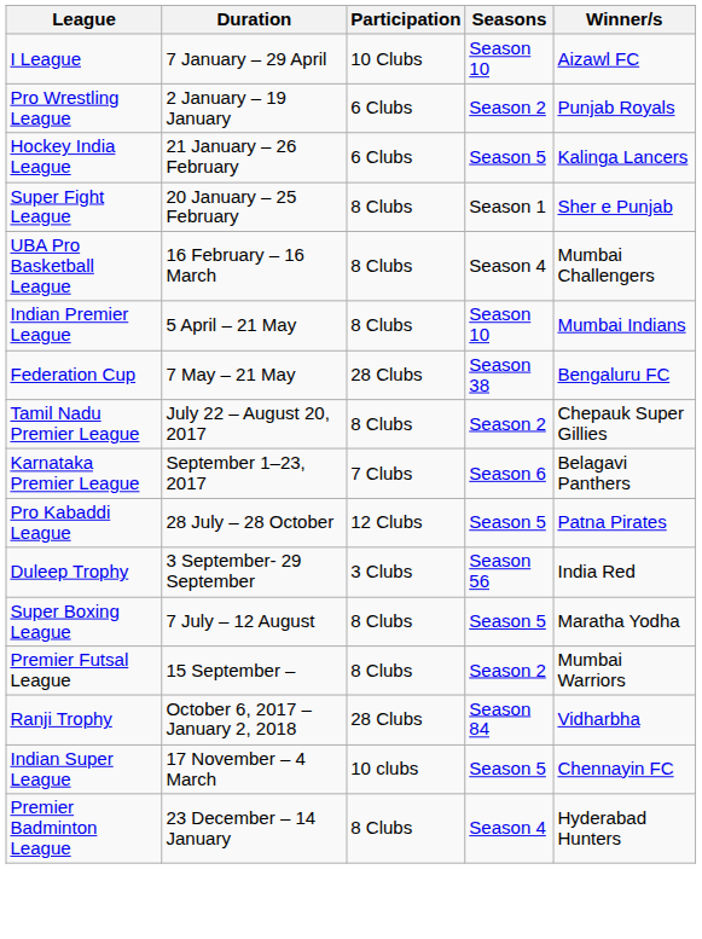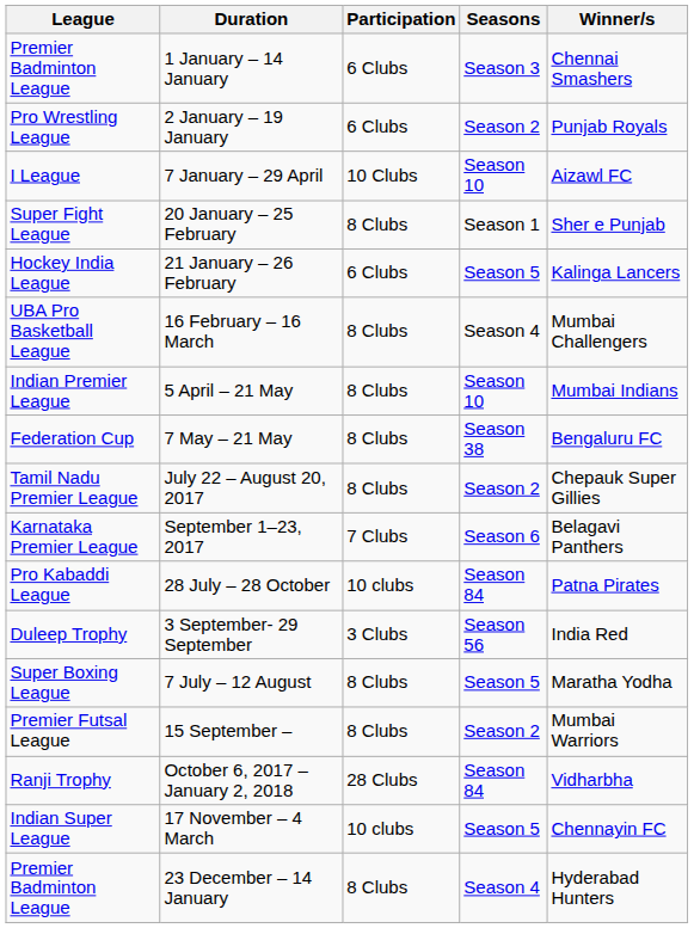 <table class="wikitable sortable" align="center" style="margin:.5em;">
 <tr>
 <th>League</th>
 <th>Duration</th>
 <th>Participation</th>
 <th>Seasons</th>
 <th>Winner/s</th>
 </tr>
 <tr>
-<td> <a href='#'>I League</a></td>
-<td>7 January – 29 April</td>
-<td>10 Clubs</td>
-<td><a href='#'>Season 10</a></td>
-<td><a href='#'>Aizawl FC</a></td>
+<td> <a href='#'>Premier Badminton League</a></td>
+<td>1 January – 14 January</td>
+<td>6 Clubs</td>
+<td><a href='#'>Season 3</a></td>
+<td><a href='#'>Chennai Smashers</a></td>
 </tr>
 <tr>
 <td> <a href='#'>Pro Wrestling League</a></td>
 <td>2 January – 19 January</td>
 <td>6 Clubs</td>
 <td><a href='#'>Season 2</a></td>
 <td><a href='#'>Punjab Royals</a></td>
 </tr>
 <tr>
-<td> <a href='#'>Hockey India League</a></td>
-<td>21 January – 26 February</td>
-<td>6 Clubs</td>
-<td><a href='#'>Season 5</a></td>
-<td><a href='#'>Kalinga Lancers</a></td>
+<td> <a href='#'>I League</a></td>
+<td>7 January – 29 April</td>
+<td>10 Clubs</td>
+<td><a href='#'>Season 10</a></td>
+<td><a href='#'>Aizawl FC</a></td>
 </tr>
 <tr>
 <td> <a href='#'>Super Fight League</a></td>
 <td>20 January – 25 February</td>
 <td>8 Clubs</td>
 <td>Season 1</td>
 <td><a href='#'>Sher e Punjab</a></td>
+</tr>
+<tr>
+<td> <a href='#'>Hockey India League</a></td>
+<td>21 January – 26 February</td>
+<td>6 Clubs</td>
+<td><a href='#'>Season 5</a></td>
+<td><a href='#'>Kalinga Lancers</a></td>
 </tr>
 <tr>
 <td><a href='#'>UBA Pro Basketball League</a></td>
 <td>16 February – 16 March</td>
 <td>8 Clubs</td>
 <td>Season 4</td>
 <td>Mumbai Challengers</td>
 </tr>
 <tr>
 <td> <a href='#'>Indian Premier League</a></td>
 <td>5 April – 21 May</td>
 <td>8 Clubs</td>
 <td><a href='#'>Season 10</a></td>
 <td><a href='#'>Mumbai Indians</a></td>
 </tr>
 <tr>
 <td> <a href='#'>Federation Cup</a></td>
 <td>7 May – 21 May</td>
-<td>28 Clubs</td>
+<td>8 Clubs</td>
 <td><a href='#'>Season 38</a></td>
 <td><a href='#'>Bengaluru FC</a></td>
 </tr>
 <tr>
 <td> <a href='#'>Tamil Nadu Premier League</a></td>
 <td>July 22 – August 20, 2017</td>
 <td>8 Clubs</td>
 <td><a href='#'>Season 2</a></td>
 <td>Chepauk Super Gillies</td>
 </tr>
 <tr>
 <td> <a href='#'>Karnataka Premier League</a></td>
 <td>September 1–23, 2017</td>
 <td>7 Clubs</td>
 <td><a href='#'>Season 6</a></td>
 <td>Belagavi Panthers</td>
 </tr>
 <tr>
 <td> <a href='#'>Pro Kabaddi League</a></td>
 <td>28 July – 28 October</td>
-<td>12 Clubs</td>
-<td><a href='#'>Season 5</a></td>
+<td>10 clubs</td>
+<td><a href='#'>Season 84</a></td>
 <td><a href='#'>Patna Pirates</a></td>
 </tr>
 <tr>
 <td> <a href='#'>Duleep Trophy</a></td>
 <td>3 September- 29 September</td>
 <td>3 Clubs</td>
 <td><a href='#'>Season 56</a></td>
 <td>India Red</td>
 </tr>
 <tr>
 <td> <a href='#'>Super Boxing League</a></td>
 <td>7 July – 12 August</td>
 <td>8 Clubs</td>
 <td><a href='#'>Season 5</a></td>
 <td>Maratha Yodha</td>
 </tr>
 <tr>
 <td> <a href='#'>Premier Futsal</a> League</td>
 <td>15 September –</td>
 <td>8 Clubs</td>
 <td><a href='#'>Season 2</a></td>
 <td>Mumbai Warriors</td>
 </tr>
 <tr>
 <td> <a href='#'>Ranji Trophy</a></td>
 <td>October 6, 2017 – January 2, 2018</td>
 <td>28 Clubs</td>
 <td><a href='#'>Season 84</a></td>
 <td><a href='#'>Vidharbha</a></td>
 </tr>
 <tr>
 <td> <a href='#'>Indian Super League</a></td>
 <td>17 November – 4 March</td>
 <td>10 clubs</td>
 <td><a href='#'>Season 5</a></td>
 <td><a href='#'>Chennayin FC</a></td>
 </tr>
 <tr>
 <td> <a href='#'>Premier Badminton League</a></td>
 <td>23 December – 14 January</td>
 <td>8 Clubs</td>
 <td><a href='#'>Season 4</a></td>
 <td>Hyderabad Hunters</td>
 </tr>
 </table>
